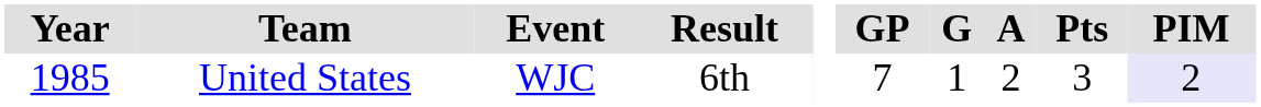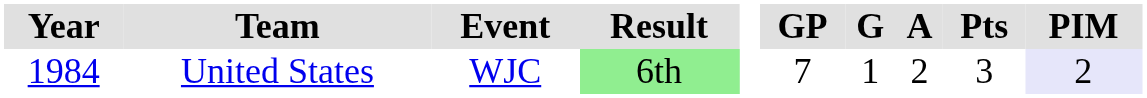 <table border="0" cellpadding="1" cellspacing="0" style="text-align:center; width:40%">
 <tr ALIGN="centre" bgcolor="#e0e0e0">
 <th>Year</th>
 <th>Team</th>
 <th>Event</th>
 <th>Result</th>
 <th rowspan="99" bgcolor="#ffffff"> </th>
 <th>GP</th>
 <th>G</th>
 <th>A</th>
 <th>Pts</th>
 <th>PIM</th>
 </tr>
 <tr>
-<td><a href='#'>1985</a></td>
+<td><a href='#'>1984</a></td>
 <td><a href='#'>United States</a></td>
 <td><a href='#'>WJC</a></td>
-<td>6th</td>
+<td style="background: lightgreen;">6th</td>
 <td>7</td>
 <td>1</td>
 <td>2</td>
 <td>3</td>
 <td style="background: lavender;">2</td>
 </tr>
 </table>
